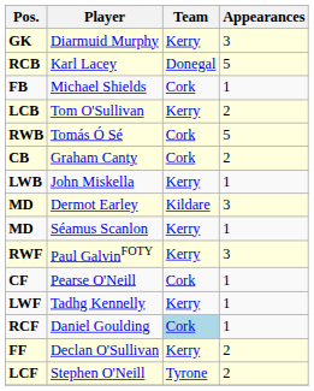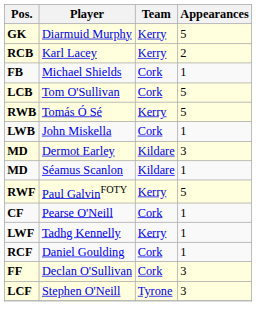 <table class="wikitable">
 <tr>
 <th>Pos.</th>
 <th>Player</th>
 <th>Team</th>
 <th>Appearances</th>
 </tr>
 <tr bgcolor=#FFFFDD>
 <td><strong>GK</strong></td>
 <td> <a href='#'>Diarmuid Murphy</a></td>
 <td><a href='#'>Kerry</a></td>
-<td>3</td>
+<td>5</td>
 </tr>
 <tr bgcolor=#FFFFDD>
 <td><strong>RCB</strong></td>
 <td> <a href='#'>Karl Lacey</a></td>
-<td><a href='#'>Donegal</a></td>
-<td>5</td>
+<td><a href='#'>Kerry</a></td>
+<td>2</td>
 </tr>
 <tr>
 <td><strong>FB</strong></td>
 <td>  <a href='#'>Michael Shields</a></td>
 <td><a href='#'>Cork</a></td>
 <td>1</td>
 </tr>
 <tr bgcolor=#FFFFDD>
 <td><strong>LCB</strong></td>
 <td> <a href='#'>Tom O'Sullivan</a></td>
-<td><a href='#'>Kerry</a></td>
-<td>2</td>
+<td><a href='#'>Cork</a></td>
+<td>5</td>
 </tr>
 <tr bgcolor=#FFFFDD>
 <td><strong>RWB</strong></td>
 <td> <a href='#'>Tomás Ó Sé</a></td>
-<td><a href='#'>Cork</a></td>
+<td><a href='#'>Kerry</a></td>
 <td>5</td>
-</tr>
-<tr bgcolor=#FFFFDD>
-<td><strong>CB</strong></td>
-<td> <a href='#'>Graham Canty</a></td>
-<td><a href='#'>Cork</a></td>
-<td>2</td>
 </tr>
 <tr>
 <td><strong>LWB</strong></td>
 <td> <a href='#'>John Miskella</a></td>
-<td><a href='#'>Kerry</a></td>
+<td><a href='#'>Cork</a></td>
 <td>1</td>
 </tr>
 <tr bgcolor=#FFFFDD>
 <td><strong>MD</strong></td>
 <td> <a href='#'>Dermot Earley</a></td>
 <td><a href='#'>Kildare</a></td>
 <td>3</td>
 </tr>
 <tr>
 <td><strong>MD</strong></td>
 <td> <a href='#'>Séamus Scanlon</a></td>
-<td><a href='#'>Kerry</a></td>
+<td><a href='#'>Kildare</a></td>
 <td>1</td>
 </tr>
 <tr bgcolor=#FFFFDD>
 <td><strong>RWF</strong></td>
 <td> <a href='#'>Paul Galvin</a><sup>FOTY</sup></td>
 <td><a href='#'>Kerry</a></td>
-<td>3</td>
+<td>5</td>
 </tr>
 <tr>
 <td><strong>CF</strong></td>
 <td> <a href='#'>Pearse O'Neill</a></td>
 <td><a href='#'>Cork</a></td>
 <td>1</td>
 </tr>
 <tr>
 <td><strong>LWF</strong></td>
 <td> <a href='#'>Tadhg Kennelly</a></td>
 <td><a href='#'>Kerry</a></td>
 <td>1</td>
 </tr>
 <tr>
 <td><strong>RCF</strong></td>
 <td> <a href='#'>Daniel Goulding</a></td>
-<td style="background: lightblue;"><a href='#'>Cork</a></td>
+<td><a href='#'>Cork</a></td>
 <td>1</td>
 </tr>
 <tr bgcolor=#FFFFDD>
 <td><strong>FF</strong></td>
 <td> <a href='#'>Declan O'Sullivan</a></td>
-<td><a href='#'>Kerry</a></td>
-<td>2</td>
+<td><a href='#'>Cork</a></td>
+<td>3</td>
 </tr>
 <tr bgcolor=#FFFFDD>
 <td><strong>LCF</strong></td>
 <td> <a href='#'>Stephen O'Neill</a></td>
 <td><a href='#'>Tyrone</a></td>
-<td>2</td>
+<td>3</td>
 </tr>
 <tr>
 </tr>
 </table>
